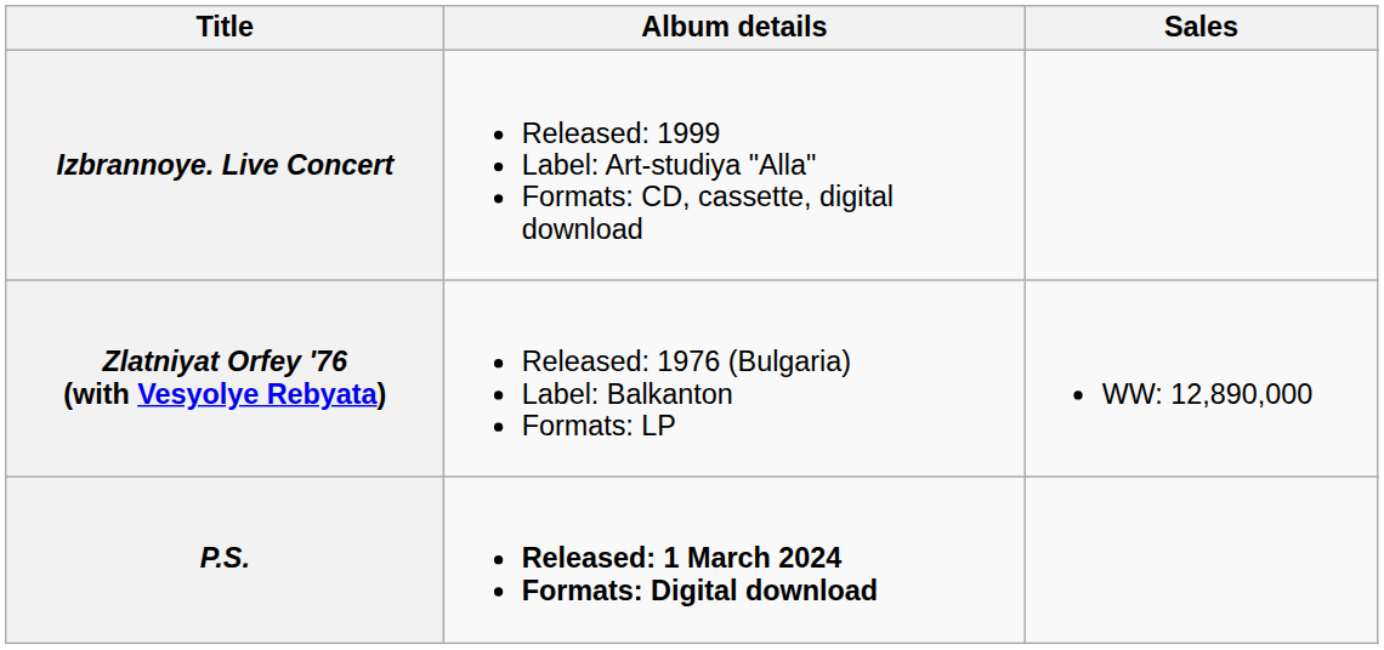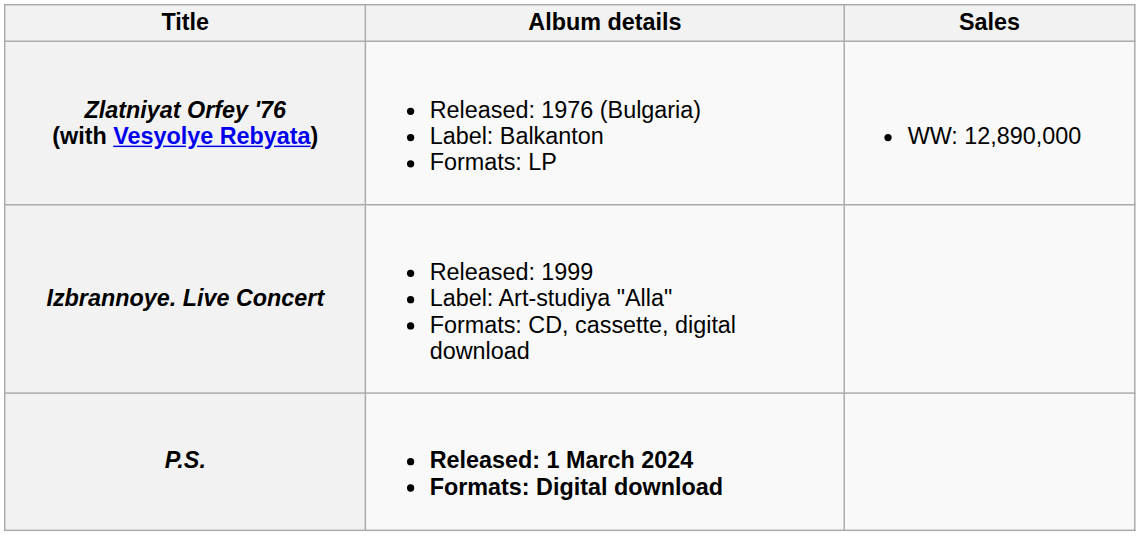 <table class="wikitable plainrowheaders" style="text-align:center;">
 <tr>
 <th style="width:15em;">Title</th>
 <th style="width:20em;">Album details</th>
 <th style="width:12em;">Sales</th>
 </tr>
 <tr>
+<th scope="row"><em>Zlatniyat Orfey '76</em><br>(with <a href='#'>Vesyolye Rebyata</a>)</th>
+<td align="left"><br><ul><li>Released: 1976 (Bulgaria)</li><li>Label: Balkanton</li><li>Formats: LP</li></ul></td>
+<td align="left"><br><ul><li>WW: 12,890,000</li></ul></td>
+</tr>
+<tr>
 <th scope="row"><em>Izbrannoye. Live Concert</em></th>
 <td align="left"><br><ul><li>Released: 1999</li><li>Label: Art-studiya "Alla"</li><li>Formats: CD, cassette, digital download</li></ul></td>
 <td align="left"></td>
-</tr>
-<tr>
-<th scope="row"><em>Zlatniyat Orfey '76</em><br>(with <a href='#'>Vesyolye Rebyata</a>)</th>
-<td align="left"><br><ul><li>Released: 1976 (Bulgaria)</li><li>Label: Balkanton</li><li>Formats: LP</li></ul></td>
-<td align="left"><br><ul><li>WW: 12,890,000</li></ul></td>
 </tr>
 <tr>
 <th scope="row"><em>P.S.</em></th>
 <td align="left"><strong><br><ul><li>Released: 1 March 2024</li><li>Formats: Digital download</li></ul></strong></td>
 <td align="left"></td>
 </tr>
 </table>
